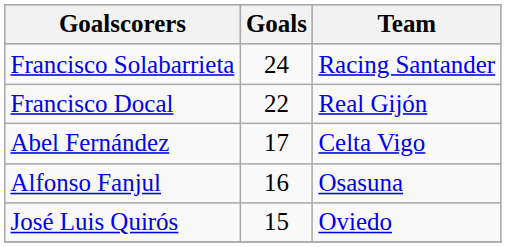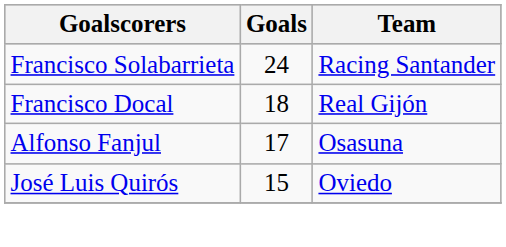 <table class="wikitable sortable" class="wikitable">
 <tr style="background:#ccc; text-align:center;">
 <th>Goalscorers</th>
 <th>Goals</th>
 <th>Team</th>
 </tr>
 <tr>
 <td> <a href='#'>Francisco Solabarrieta</a></td>
 <td style="text-align:center;">24</td>
 <td><a href='#'>Racing Santander</a></td>
 </tr>
 <tr>
 <td> <a href='#'>Francisco Docal</a></td>
-<td style="text-align:center;">22</td>
+<td style="text-align:center;">18</td>
 <td><a href='#'>Real Gijón</a></td>
 </tr>
 <tr>
-<td> <a href='#'>Abel Fernández</a></td>
+<td> <a href='#'>Alfonso Fanjul</a></td>
 <td style="text-align:center;">17</td>
-<td><a href='#'>Celta Vigo</a></td>
-</tr>
-<tr>
-<td> <a href='#'>Alfonso Fanjul</a></td>
-<td style="text-align:center;">16</td>
 <td><a href='#'>Osasuna</a></td>
 </tr>
 <tr>
 <td> <a href='#'>José Luis Quirós</a></td>
 <td style="text-align:center;">15</td>
 <td><a href='#'>Oviedo</a></td>
 </tr>
 <tr>
 </tr>
 </table>
